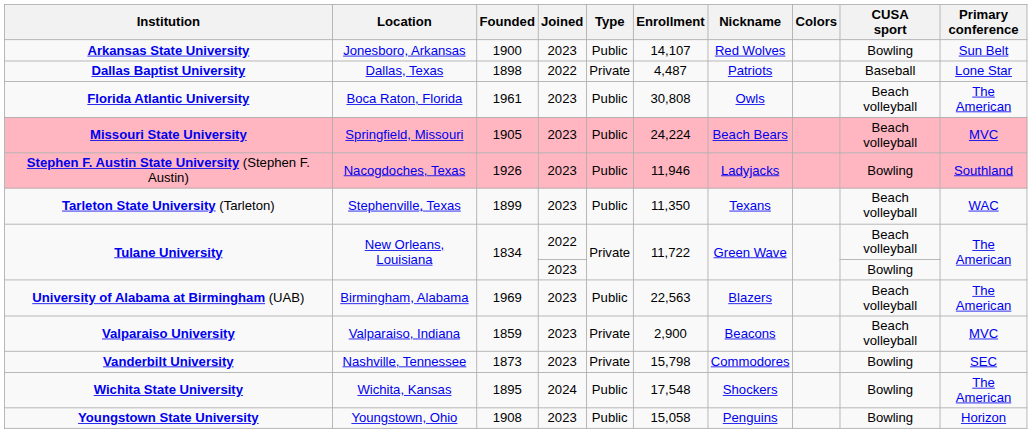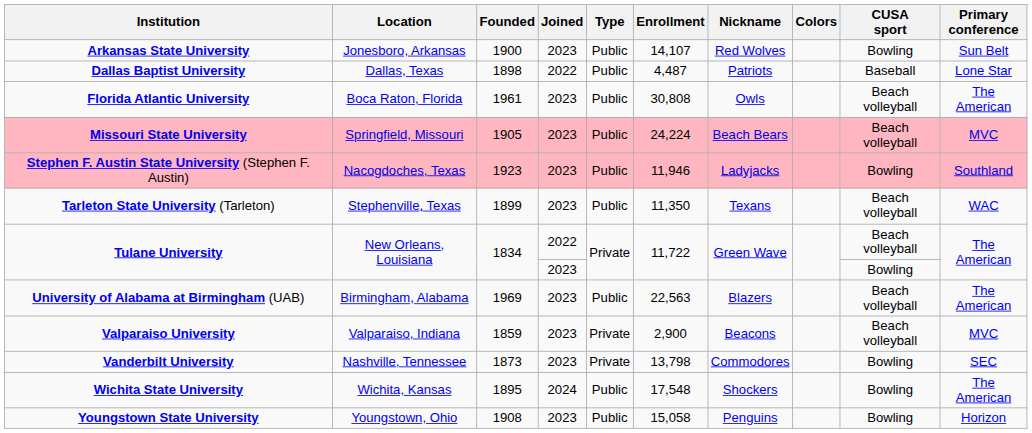 <table class="wikitable sortable" style="text-align:center">
 <tr>
 <th>Institution</th>
 <th>Location</th>
 <th>Founded</th>
 <th>Joined</th>
 <th>Type</th>
 <th>Enrollment</th>
 <th>Nickname</th>
 <th class="unsortable">Colors</th>
 <th>CUSA<br>sport</th>
 <th>Primary<br>conference</th>
 </tr>
 <tr>
 <td><strong><a href='#'>Arkansas State University</a></strong></td>
 <td><a href='#'>Jonesboro, Arkansas</a></td>
 <td>1900</td>
 <td>2023</td>
 <td>Public</td>
 <td>14,107</td>
 <td><a href='#'>Red Wolves</a></td>
 <td></td>
 <td>Bowling</td>
 <td><a href='#'>Sun Belt</a></td>
 </tr>
 <tr>
 <td><strong><a href='#'>Dallas Baptist University</a></strong></td>
 <td><a href='#'>Dallas, Texas</a></td>
 <td>1898</td>
 <td>2022</td>
-<td>Private</td>
+<td>Public</td>
 <td>4,487</td>
 <td><a href='#'>Patriots</a></td>
 <td></td>
 <td>Baseball</td>
 <td><a href='#'>Lone Star</a></td>
 </tr>
 <tr>
 <td><strong><a href='#'>Florida Atlantic University</a></strong></td>
 <td><a href='#'>Boca Raton, Florida</a></td>
 <td>1961</td>
 <td>2023</td>
 <td>Public</td>
 <td>30,808</td>
 <td><a href='#'>Owls</a></td>
 <td></td>
 <td>Beach volleyball</td>
 <td><a href='#'>The American</a></td>
 </tr>
 <tr bgcolor=lightpink>
 <td><strong><a href='#'>Missouri State University</a></strong></td>
 <td><a href='#'>Springfield, Missouri</a></td>
 <td>1905</td>
 <td>2023</td>
 <td>Public</td>
 <td>24,224</td>
 <td><a href='#'>Beach Bears</a></td>
 <td></td>
 <td>Beach volleyball</td>
 <td><a href='#'>MVC</a><br></td>
 </tr>
 <tr bgcolor=lightpink>
 <td><strong><a href='#'>Stephen F. Austin State University</a></strong> (Stephen F. Austin)</td>
 <td><a href='#'>Nacogdoches, Texas</a></td>
-<td>1926</td>
+<td>1923</td>
 <td>2023</td>
 <td>Public</td>
 <td>11,946</td>
 <td><a href='#'>Ladyjacks</a></td>
 <td></td>
 <td>Bowling</td>
 <td><a href='#'>Southland</a></td>
 </tr>
 <tr>
 <td><strong><a href='#'>Tarleton State University</a></strong> (Tarleton)</td>
 <td><a href='#'>Stephenville, Texas</a></td>
 <td>1899</td>
 <td>2023</td>
 <td>Public</td>
 <td>11,350</td>
 <td><a href='#'>Texans</a></td>
 <td></td>
 <td>Beach volleyball</td>
 <td><a href='#'>WAC</a></td>
 </tr>
 <tr>
 <td rowspan=2><strong><a href='#'>Tulane University</a></strong></td>
 <td rowspan=2><a href='#'>New Orleans, Louisiana</a></td>
 <td rowspan=2>1834</td>
 <td>2022</td>
 <td rowspan=2>Private</td>
 <td rowspan=2>11,722</td>
 <td rowspan=2><a href='#'>Green Wave</a></td>
 <td rowspan=2></td>
 <td>Beach volleyball</td>
 <td rowspan=2><a href='#'>The American</a></td>
 </tr>
 <tr>
 <td>2023</td>
 <td>Bowling</td>
 </tr>
 <tr>
 <td><strong><a href='#'>University of Alabama at Birmingham</a></strong> (UAB)</td>
 <td><a href='#'>Birmingham, Alabama</a></td>
 <td>1969</td>
 <td>2023</td>
 <td>Public</td>
 <td>22,563</td>
 <td><a href='#'>Blazers</a></td>
 <td></td>
 <td>Beach volleyball</td>
 <td><a href='#'>The American</a></td>
 </tr>
 <tr>
 <td><strong><a href='#'>Valparaiso University</a></strong></td>
 <td><a href='#'>Valparaiso, Indiana</a></td>
 <td>1859</td>
 <td>2023</td>
 <td>Private</td>
 <td>2,900</td>
 <td><a href='#'>Beacons</a></td>
 <td></td>
 <td>Beach volleyball</td>
 <td><a href='#'>MVC</a></td>
 </tr>
 <tr>
 <td><strong><a href='#'>Vanderbilt University</a></strong></td>
 <td><a href='#'>Nashville, Tennessee</a></td>
 <td>1873</td>
 <td>2023</td>
 <td>Private</td>
-<td>15,798</td>
+<td>13,798</td>
 <td><a href='#'>Commodores</a></td>
 <td></td>
 <td>Bowling</td>
 <td><a href='#'>SEC</a></td>
 </tr>
 <tr>
 <td><strong><a href='#'>Wichita State University</a></strong></td>
 <td><a href='#'>Wichita, Kansas</a></td>
 <td>1895</td>
 <td>2024</td>
 <td>Public</td>
 <td>17,548</td>
 <td><a href='#'>Shockers</a></td>
 <td></td>
 <td>Bowling</td>
 <td><a href='#'>The American</a></td>
 </tr>
 <tr>
 <td><strong><a href='#'>Youngstown State University</a></strong></td>
 <td><a href='#'>Youngstown, Ohio</a></td>
 <td>1908</td>
 <td>2023</td>
 <td>Public</td>
 <td>15,058</td>
 <td><a href='#'>Penguins</a></td>
 <td></td>
 <td>Bowling</td>
 <td><a href='#'>Horizon</a></td>
 </tr>
 </table>
